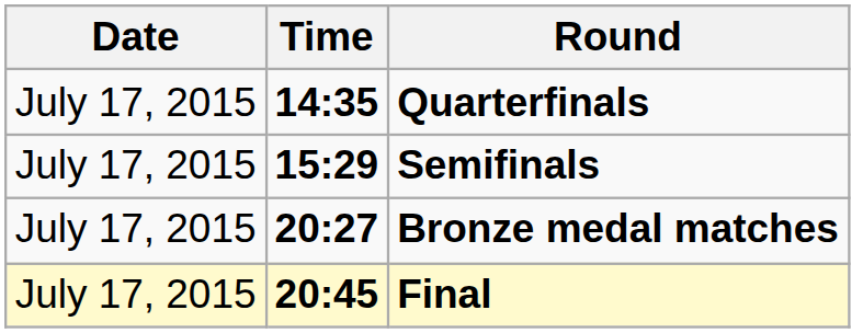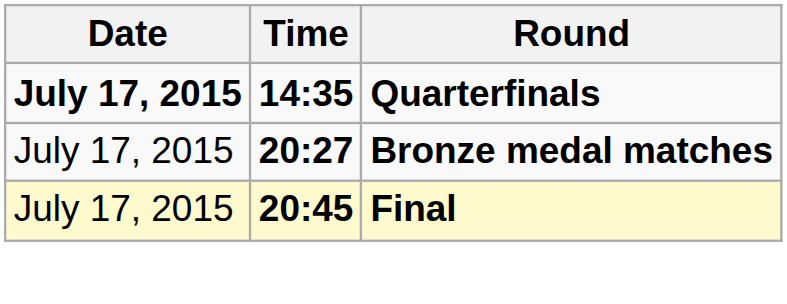 <table class="wikitable">
 <tr>
 <th>Date</th>
 <th>Time</th>
 <th>Round</th>
 </tr>
 <tr>
-<td>July 17, 2015</td>
+<td><strong>July 17, 2015</strong></td>
 <td><strong>14:35</strong></td>
 <td><strong>Quarterfinals</strong></td>
-</tr>
-<tr>
-<td>July 17, 2015</td>
-<td><strong>15:29</strong></td>
-<td><strong>Semifinals</strong></td>
 </tr>
 <tr>
 <td>July 17, 2015</td>
 <td><strong>20:27</strong></td>
 <td><strong>Bronze medal matches</strong></td>
 </tr>
 <tr style=background:lemonchiffon>
 <td>July 17, 2015</td>
 <td><strong>20:45</strong></td>
 <td><strong>Final</strong></td>
 </tr>
 </table>
